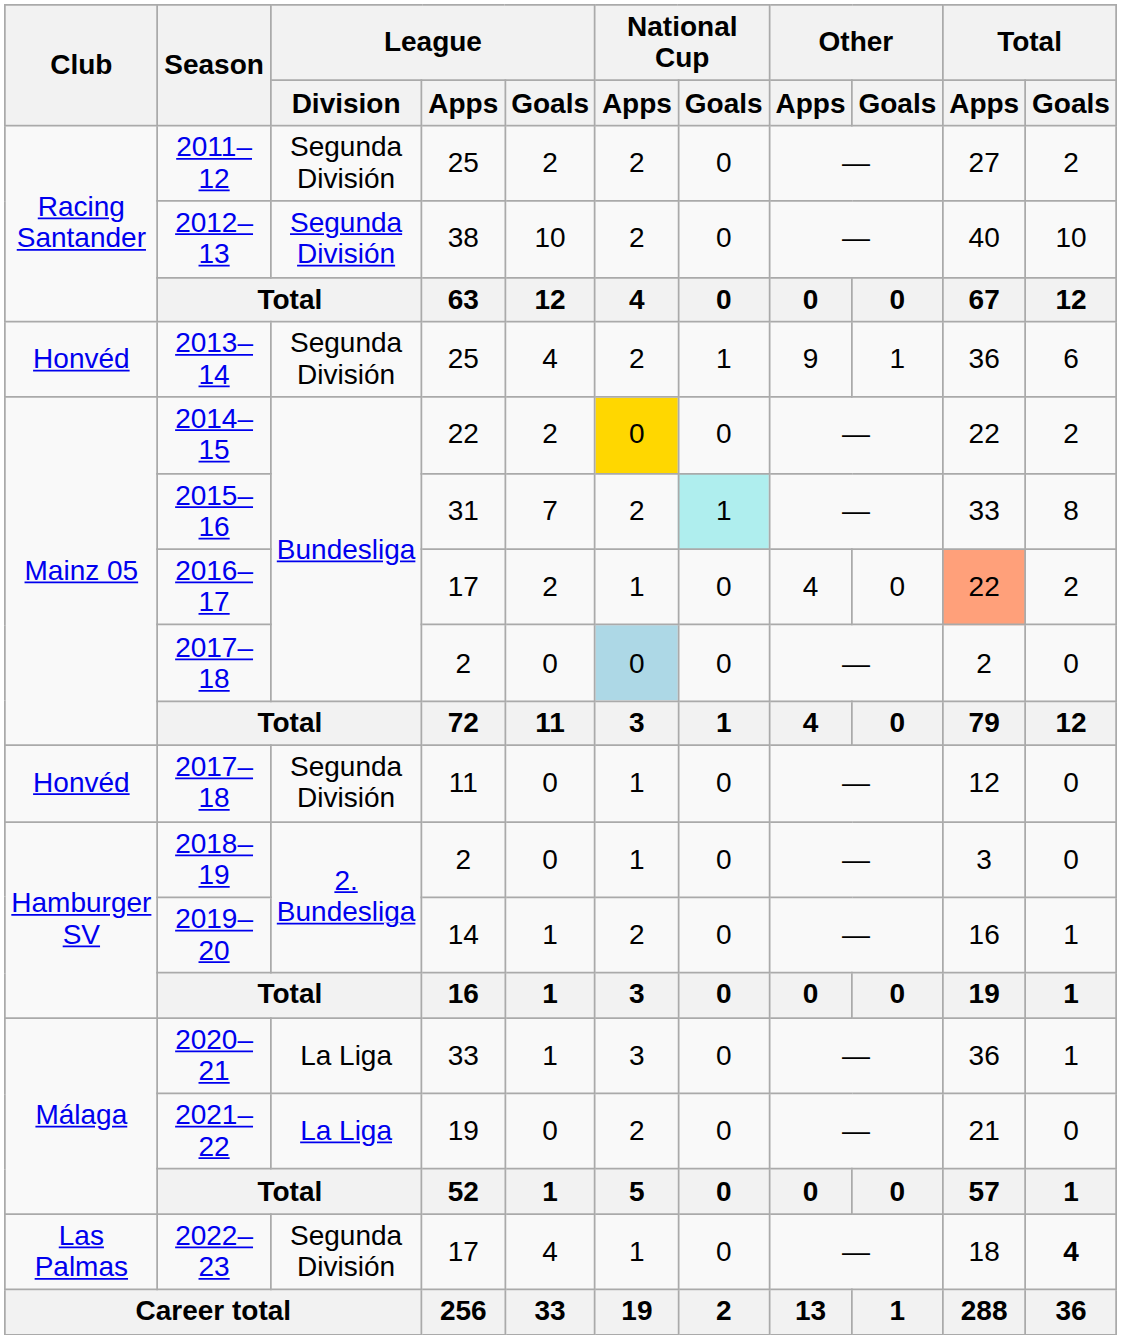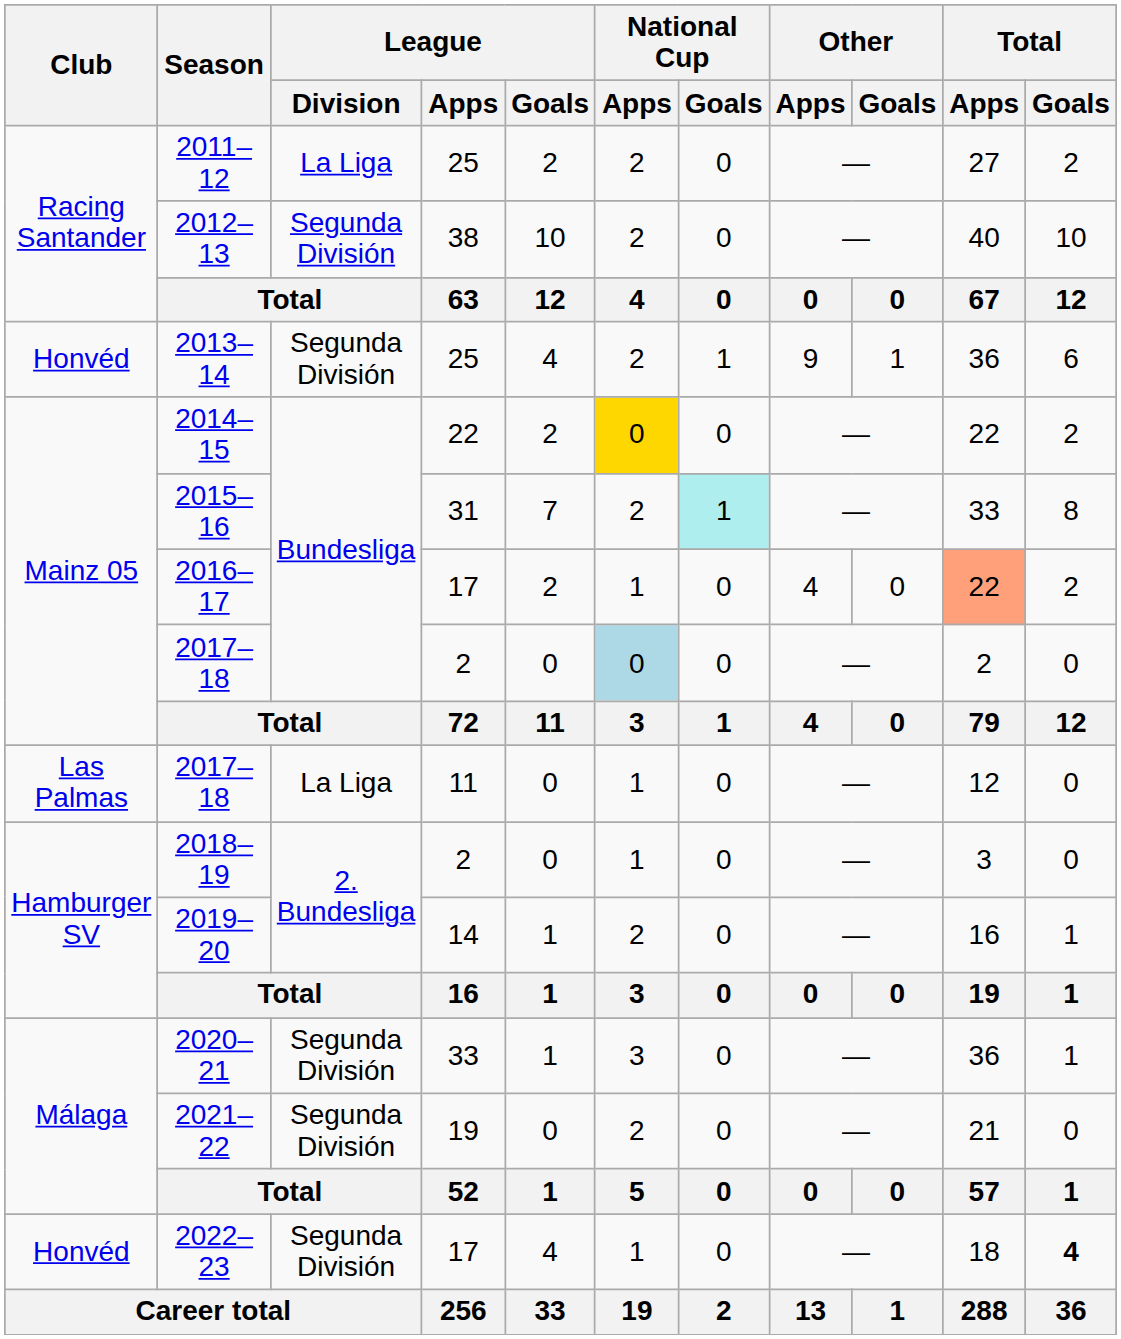 <table class="wikitable" style="text-align:center">
 <tr>
 <th rowspan="2">Club</th>
 <th rowspan="2">Season</th>
 <th colspan="3">League</th>
 <th colspan="2">National Cup</th>
 <th colspan="2">Other</th>
 <th colspan="2">Total</th>
 </tr>
 <tr>
 <th>Division</th>
 <th>Apps</th>
 <th>Goals</th>
 <th>Apps</th>
 <th>Goals</th>
 <th>Apps</th>
 <th>Goals</th>
 <th>Apps</th>
 <th>Goals</th>
 </tr>
 <tr>
 <td rowspan="3"><a href='#'>Racing Santander</a></td>
 <td><a href='#'>2011–12</a></td>
-<td>Segunda División</td>
+<td><a href='#'>La Liga</a></td>
 <td>25</td>
 <td>2</td>
 <td>2</td>
 <td>0</td>
 <td colspan="2">—</td>
 <td>27</td>
 <td>2</td>
 </tr>
 <tr>
 <td><a href='#'>2012–13</a></td>
 <td><a href='#'>Segunda División</a></td>
 <td>38</td>
 <td>10</td>
 <td>2</td>
 <td>0</td>
 <td colspan="2">—</td>
 <td>40</td>
 <td>10</td>
 </tr>
 <tr>
 <th colspan="2">Total</th>
 <th>63</th>
 <th>12</th>
 <th>4</th>
 <th>0</th>
 <th>0</th>
 <th>0</th>
 <th>67</th>
 <th>12</th>
 </tr>
 <tr>
 <td><a href='#'>Honvéd</a></td>
 <td><a href='#'>2013–14</a></td>
 <td>Segunda División</td>
 <td>25</td>
 <td>4</td>
 <td>2</td>
 <td>1</td>
 <td>9</td>
 <td>1</td>
 <td>36</td>
 <td>6</td>
 </tr>
 <tr>
 <td rowspan="5"><a href='#'>Mainz 05</a></td>
 <td><a href='#'>2014–15</a></td>
 <td rowspan="4"><a href='#'>Bundesliga</a></td>
 <td>22</td>
 <td>2</td>
 <td style="background: gold;">0</td>
 <td>0</td>
 <td colspan="2">—</td>
 <td>22</td>
 <td>2</td>
 </tr>
 <tr>
 <td><a href='#'>2015–16</a></td>
 <td>31</td>
 <td>7</td>
 <td>2</td>
 <td style="background: paleturquoise;">1</td>
 <td colspan="2">—</td>
 <td>33</td>
 <td>8</td>
 </tr>
 <tr>
 <td><a href='#'>2016–17</a></td>
 <td>17</td>
 <td>2</td>
 <td>1</td>
 <td>0</td>
 <td>4</td>
 <td>0</td>
 <td style="background: lightsalmon;">22</td>
 <td>2</td>
 </tr>
 <tr>
 <td><a href='#'>2017–18</a></td>
 <td>2</td>
 <td>0</td>
 <td style="background: lightblue;">0</td>
 <td>0</td>
 <td colspan="2">—</td>
 <td>2</td>
 <td>0</td>
 </tr>
 <tr>
 <th colspan="2">Total</th>
 <th>72</th>
 <th>11</th>
 <th>3</th>
 <th>1</th>
 <th>4</th>
 <th>0</th>
 <th>79</th>
 <th>12</th>
 </tr>
 <tr>
-<td><a href='#'>Honvéd</a></td>
+<td><a href='#'>Las Palmas</a></td>
 <td><a href='#'>2017–18</a></td>
-<td>Segunda División</td>
+<td>La Liga</td>
 <td>11</td>
 <td>0</td>
 <td>1</td>
 <td>0</td>
 <td colspan="2">—</td>
 <td>12</td>
 <td>0</td>
 </tr>
 <tr>
 <td rowspan="3"><a href='#'>Hamburger SV</a></td>
 <td><a href='#'>2018–19</a></td>
 <td rowspan="2"><a href='#'>2. Bundesliga</a></td>
 <td>2</td>
 <td>0</td>
 <td>1</td>
 <td>0</td>
 <td colspan="2">—</td>
 <td>3</td>
 <td>0</td>
 </tr>
 <tr>
 <td><a href='#'>2019–20</a></td>
 <td>14</td>
 <td>1</td>
 <td>2</td>
 <td>0</td>
 <td colspan="2">—</td>
 <td>16</td>
 <td>1</td>
 </tr>
 <tr>
 <th colspan="2">Total</th>
 <th>16</th>
 <th>1</th>
 <th>3</th>
 <th>0</th>
 <th>0</th>
 <th>0</th>
 <th>19</th>
 <th>1</th>
 </tr>
 <tr>
 <td rowspan="3"><a href='#'>Málaga</a></td>
 <td><a href='#'>2020–21</a></td>
-<td>La Liga</td>
+<td>Segunda División</td>
 <td>33</td>
 <td>1</td>
 <td>3</td>
 <td>0</td>
 <td colspan="2">—</td>
 <td>36</td>
 <td>1</td>
 </tr>
 <tr>
 <td><a href='#'>2021–22</a></td>
-<td><a href='#'>La Liga</a></td>
+<td>Segunda División</td>
 <td>19</td>
 <td>0</td>
 <td>2</td>
 <td>0</td>
 <td colspan="2">—</td>
 <td>21</td>
 <td>0</td>
 </tr>
 <tr>
 <th colspan="2">Total</th>
 <th>52</th>
 <th>1</th>
 <th>5</th>
 <th>0</th>
 <th>0</th>
 <th>0</th>
 <th>57</th>
 <th>1</th>
 </tr>
 <tr>
-<td><a href='#'>Las Palmas</a></td>
+<td><a href='#'>Honvéd</a></td>
 <td><a href='#'>2022–23</a></td>
 <td>Segunda División</td>
 <td>17</td>
 <td>4</td>
 <td>1</td>
 <td>0</td>
 <td colspan="2">—</td>
 <td>18</td>
 <td><strong>4</strong></td>
 </tr>
 <tr>
 <th colspan="3">Career total</th>
 <th>256</th>
 <th>33</th>
 <th>19</th>
 <th>2</th>
 <th>13</th>
 <th>1</th>
 <th>288</th>
 <th>36</th>
 </tr>
 </table>
